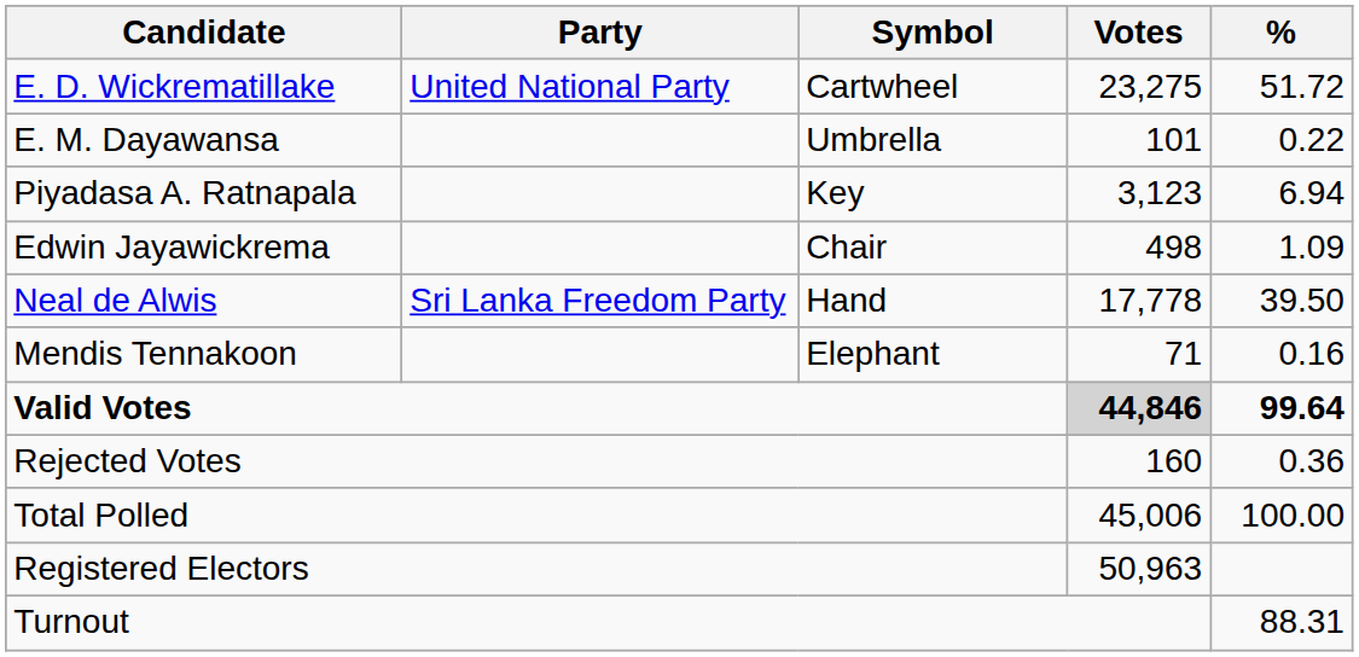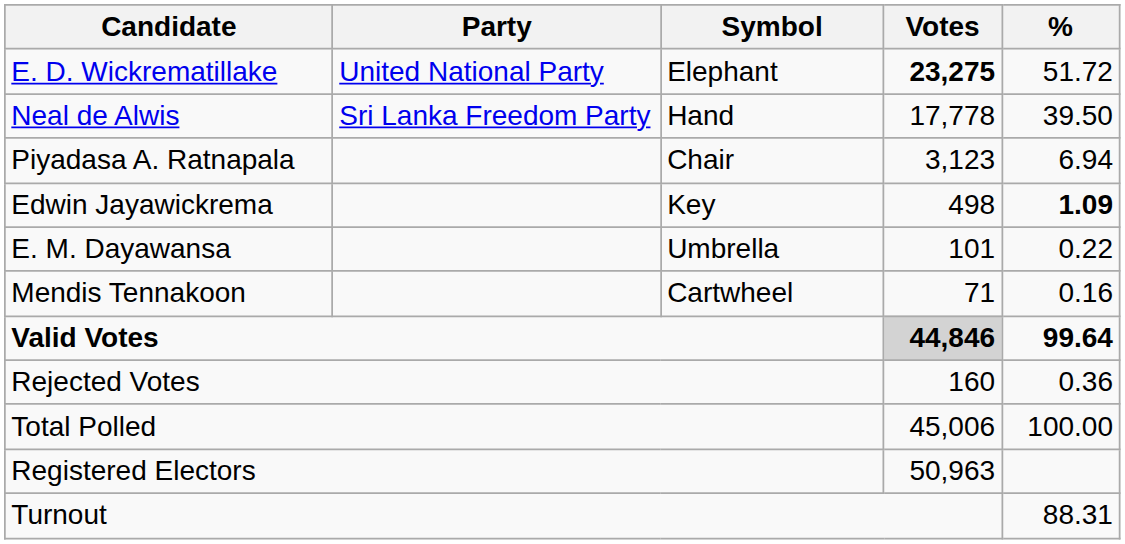 <table class="wikitable" border="1" style="text-align:right;">
 <tr>
 <th align=left width="180">Candidate</th>
 <th align=left width="180">Party</th>
 <th align=left width="120">Symbol</th>
 <th align=left width="60">Votes</th>
 <th align=left width="60">%</th>
 </tr>
 <tr>
 <td align=left><a href='#'>E. D. Wickrematillake</a></td>
 <td align=left><a href='#'>United National Party</a></td>
-<td align=left>Cartwheel</td>
-<td align=right>23,275</td>
+<td align=left>Elephant</td>
+<td align=right><strong>23,275</strong></td>
 <td align=right>51.72</td>
+</tr>
+<tr>
+<td align=left><a href='#'>Neal de Alwis</a></td>
+<td align=left><a href='#'>Sri Lanka Freedom Party</a></td>
+<td align=left>Hand</td>
+<td align=right>17,778</td>
+<td align=right>39.50</td>
+</tr>
+<tr>
+<td align=left>Piyadasa A. Ratnapala</td>
+<td></td>
+<td align=left>Chair</td>
+<td align=right>3,123</td>
+<td align=right>6.94</td>
+</tr>
+<tr>
+<td align=left>Edwin Jayawickrema</td>
+<td></td>
+<td align=left>Key</td>
+<td align=right>498</td>
+<td align=right><strong>1.09</strong></td>
 </tr>
 <tr>
 <td align=left>E. M. Dayawansa</td>
 <td></td>
 <td align=left>Umbrella</td>
 <td align=right>101</td>
 <td align=right>0.22</td>
 </tr>
 <tr>
-<td align=left>Piyadasa A. Ratnapala</td>
-<td></td>
-<td align=left>Key</td>
-<td align=right>3,123</td>
-<td align=right>6.94</td>
-</tr>
-<tr>
-<td align=left>Edwin Jayawickrema</td>
-<td></td>
-<td align=left>Chair</td>
-<td align=right>498</td>
-<td align=right>1.09</td>
-</tr>
-<tr>
-<td align=left><a href='#'>Neal de Alwis</a></td>
-<td align=left><a href='#'>Sri Lanka Freedom Party</a></td>
-<td align=left>Hand</td>
-<td align=right>17,778</td>
-<td align=right>39.50</td>
-</tr>
-<tr>
 <td align=left>Mendis Tennakoon</td>
 <td></td>
-<td align=left>Elephant</td>
+<td align=left>Cartwheel</td>
 <td align=right>71</td>
 <td align=right>0.16</td>
 </tr>
 <tr>
 <td align=left colspan=3><strong>Valid Votes</strong></td>
 <td align=right style="background: lightgrey;"><strong>44,846</strong></td>
 <td align=right><strong>99.64</strong></td>
 </tr>
 <tr>
 <td align=left colspan=3>Rejected Votes</td>
 <td align=right>160</td>
 <td align=right>0.36</td>
 </tr>
 <tr>
 <td align=left colspan=3>Total Polled</td>
 <td align=right>45,006</td>
 <td align=right>100.00</td>
 </tr>
 <tr>
 <td align=left colspan=3>Registered Electors</td>
 <td align=right>50,963</td>
 <td></td>
 </tr>
 <tr>
 <td align=left colspan=4>Turnout</td>
 <td align=right>88.31</td>
 </tr>
 </table>
